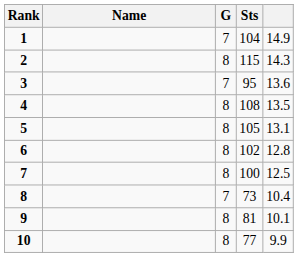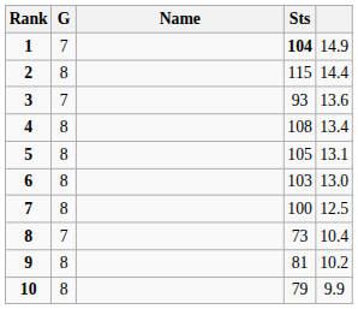 <table class="wikitable" style="text-align:center; font-size:90%;">
 <tr>
 <th width=10px>Rank</th>
+<th width=15px>G</th>
 <th width=175px>Name</th>
-<th width=15px>G</th>
 <th width=10px>Sts</th>
 <th width=10px></th>
 </tr>
 <tr>
 <td><strong>1</strong></td>
+<td>7</td>
 <td align=left><strong></strong></td>
-<td>7</td>
-<td>104</td>
+<td><strong>104</strong></td>
 <td>14.9</td>
 </tr>
 <tr>
 <td><strong>2</strong></td>
+<td>8</td>
 <td align=left></td>
-<td>8</td>
 <td>115</td>
-<td>14.3</td>
+<td>14.4</td>
 </tr>
 <tr>
 <td><strong>3</strong></td>
+<td>7</td>
 <td align=left></td>
-<td>7</td>
-<td>95</td>
+<td>93</td>
 <td>13.6</td>
 </tr>
 <tr>
 <td><strong>4</strong></td>
+<td>8</td>
 <td align=left></td>
-<td>8</td>
 <td>108</td>
-<td>13.5</td>
+<td>13.4</td>
 </tr>
 <tr>
 <td><strong>5</strong></td>
+<td>8</td>
 <td align=left></td>
-<td>8</td>
 <td>105</td>
 <td>13.1</td>
 </tr>
 <tr>
 <td><strong>6</strong></td>
+<td>8</td>
 <td align=left></td>
-<td>8</td>
-<td>102</td>
-<td>12.8</td>
+<td>103</td>
+<td>13.0</td>
 </tr>
 <tr>
 <td><strong>7</strong></td>
+<td>8</td>
 <td align=left></td>
-<td>8</td>
 <td>100</td>
 <td>12.5</td>
 </tr>
 <tr>
 <td><strong>8</strong></td>
+<td>7</td>
 <td align=left></td>
-<td>7</td>
 <td>73</td>
 <td>10.4</td>
 </tr>
 <tr>
 <td><strong>9</strong></td>
+<td>8</td>
 <td align=left></td>
-<td>8</td>
 <td>81</td>
-<td>10.1</td>
+<td>10.2</td>
 </tr>
 <tr>
 <td><strong>10</strong></td>
+<td>8</td>
 <td align=left></td>
-<td>8</td>
-<td>77</td>
+<td>79</td>
 <td>9.9</td>
 </tr>
 </table>
